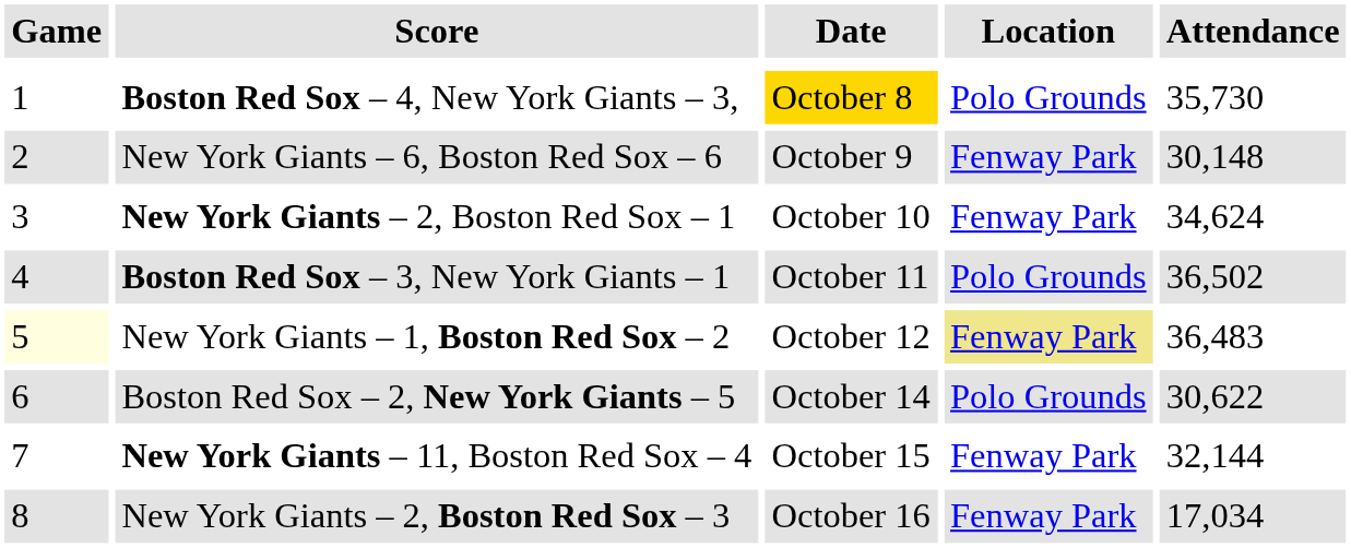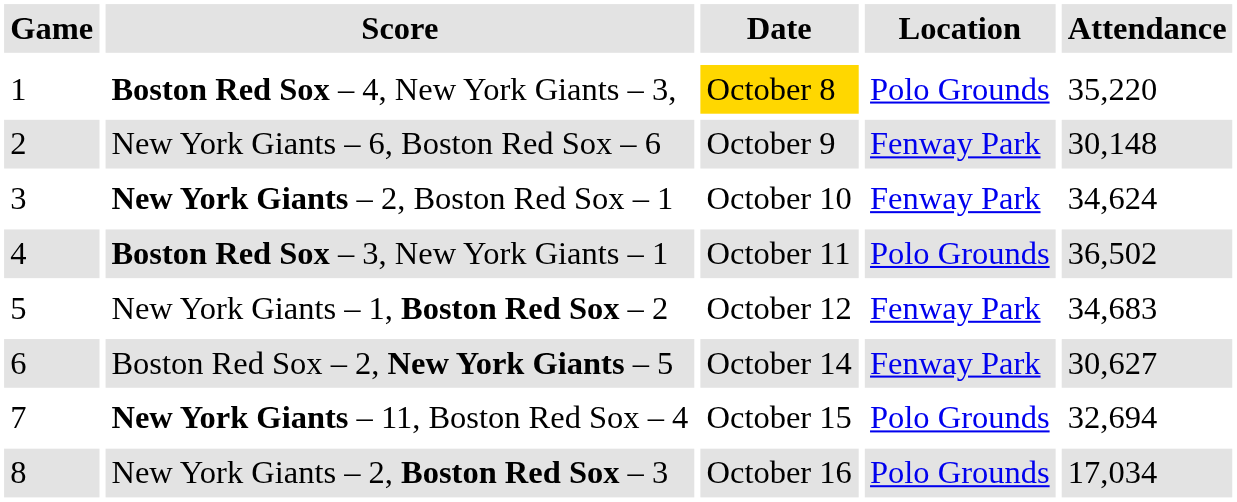 <table border="0" cellspacing="3" cellpadding="3">
 <tr style="background: #e3e3e3;">
 <th>Game</th>
 <th>Score</th>
 <th>Date</th>
 <th>Location</th>
 <th>Attendance</th>
 </tr>
 <tr style="background: #e3e3e3;">
 </tr>
 <tr>
 <td>1</td>
 <td><strong>Boston Red Sox</strong> – 4, New York Giants – 3,</td>
 <td style="background: gold;">October 8</td>
 <td><a href='#'>Polo Grounds</a></td>
-<td>35,730</td>
+<td>35,220</td>
 </tr>
 <tr style="background: #e3e3e3;">
 <td>2</td>
 <td>New York Giants – 6, Boston Red Sox – 6</td>
 <td>October 9</td>
 <td><a href='#'>Fenway Park</a></td>
 <td>30,148</td>
 </tr>
 <tr>
 <td>3</td>
 <td><strong>New York Giants</strong> – 2, Boston Red Sox – 1</td>
 <td>October 10</td>
 <td><a href='#'>Fenway Park</a></td>
 <td>34,624</td>
 </tr>
 <tr style="background: #e3e3e3;">
 <td>4</td>
 <td><strong>Boston Red Sox</strong> – 3, New York Giants – 1</td>
 <td>October 11</td>
 <td><a href='#'>Polo Grounds</a></td>
 <td>36,502</td>
 </tr>
 <tr>
-<td style="background: lightyellow;">5</td>
+<td>5</td>
 <td>New York Giants – 1, <strong>Boston Red Sox</strong> – 2</td>
 <td>October 12</td>
-<td style="background: khaki;"><a href='#'>Fenway Park</a></td>
-<td>36,483</td>
+<td><a href='#'>Fenway Park</a></td>
+<td>34,683</td>
 </tr>
 <tr style="background: #e3e3e3;">
 <td>6</td>
 <td>Boston Red Sox – 2, <strong>New York Giants</strong> – 5</td>
 <td>October 14</td>
-<td><a href='#'>Polo Grounds</a></td>
-<td>30,622</td>
+<td><a href='#'>Fenway Park</a></td>
+<td>30,627</td>
 </tr>
 <tr>
 <td>7</td>
 <td><strong>New York Giants</strong> – 11, Boston Red Sox – 4</td>
 <td>October 15</td>
-<td><a href='#'>Fenway Park</a></td>
-<td>32,144</td>
+<td><a href='#'>Polo Grounds</a></td>
+<td>32,694</td>
 </tr>
 <tr style="background: #e3e3e3;">
 <td>8</td>
 <td>New York Giants – 2, <strong>Boston Red Sox</strong> – 3</td>
 <td>October 16</td>
-<td><a href='#'>Fenway Park</a></td>
+<td><a href='#'>Polo Grounds</a></td>
 <td>17,034</td>
 </tr>
 <tr>
 </tr>
 </table>
